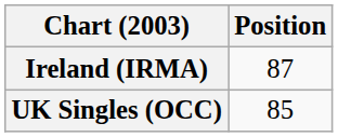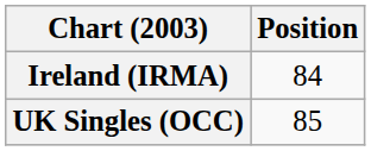 <table class="wikitable plainrowheaders" style="text-align:center">
 <tr>
 <th>Chart (2003)</th>
 <th>Position</th>
 </tr>
 <tr>
 <th scope="row">Ireland (IRMA)</th>
-<td>87</td>
+<td>84</td>
 </tr>
 <tr>
 <th scope="row">UK Singles (OCC)</th>
 <td>85</td>
 </tr>
 </table>
